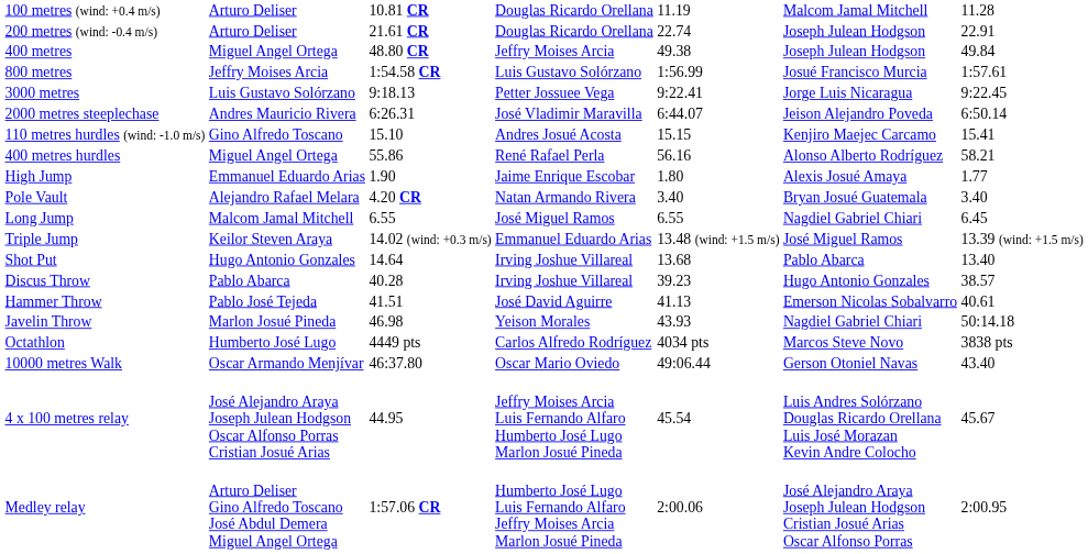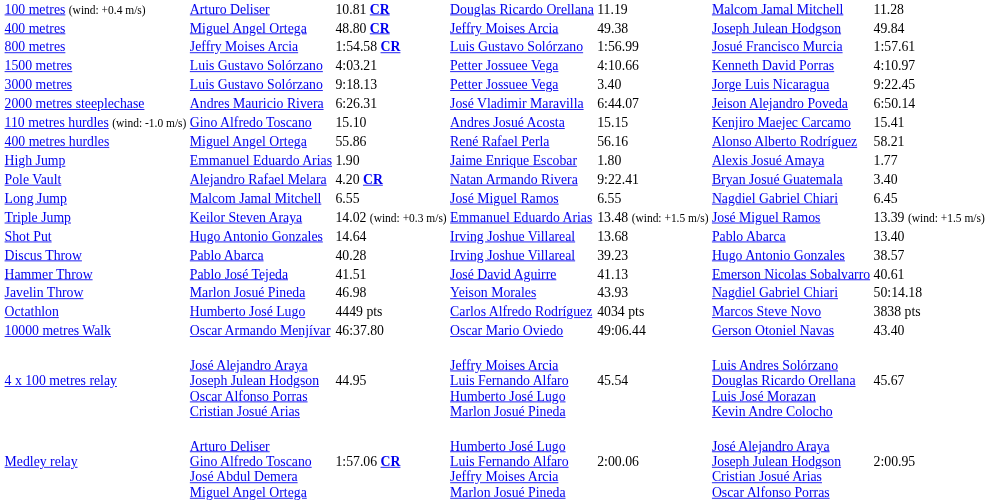 <table>
 <tr>
 <td><a href='#'>100 metres</a> <small>(wind: +0.4 m/s)</small></td>
 <td align=left><a href='#'>Arturo Deliser</a> <br> </td>
 <td>10.81 <a href='#'><strong>CR</strong></a></td>
 <td align=left><a href='#'>Douglas Ricardo Orellana</a> <br> </td>
 <td>11.19</td>
 <td align=left><a href='#'>Malcom Jamal Mitchell</a> <br> </td>
 <td>11.28</td>
-</tr>
-<tr>
-<td><a href='#'>200 metres</a> <small>(wind: -0.4 m/s)</small></td>
-<td align=left><a href='#'>Arturo Deliser</a> <br> </td>
-<td>21.61 <a href='#'><strong>CR</strong></a></td>
-<td align=left><a href='#'>Douglas Ricardo Orellana</a> <br> </td>
-<td>22.74</td>
-<td align=left><a href='#'>Joseph Julean Hodgson</a> <br> </td>
-<td>22.91</td>
 </tr>
 <tr>
 <td><a href='#'>400 metres</a></td>
 <td align=left><a href='#'>Miguel Angel Ortega</a> <br> </td>
 <td>48.80 <a href='#'><strong>CR</strong></a></td>
 <td align=left><a href='#'>Jeffry Moises Arcia</a> <br> </td>
 <td>49.38</td>
 <td align=left><a href='#'>Joseph Julean Hodgson</a> <br> </td>
 <td>49.84</td>
 </tr>
 <tr>
 <td><a href='#'>800 metres</a></td>
 <td align=left><a href='#'>Jeffry Moises Arcia</a> <br> </td>
 <td>1:54.58 <a href='#'><strong>CR</strong></a></td>
 <td align=left><a href='#'>Luis Gustavo Solórzano</a> <br> </td>
 <td>1:56.99</td>
 <td align=left><a href='#'>Josué Francisco Murcia</a> <br> </td>
 <td>1:57.61</td>
 </tr>
 <tr>
+<td><a href='#'>1500 metres</a></td>
+<td align=left><a href='#'>Luis Gustavo Solórzano</a> <br> </td>
+<td>4:03.21</td>
+<td align=left><a href='#'>Petter Jossuee Vega</a> <br> </td>
+<td>4:10.66</td>
+<td align=left><a href='#'>Kenneth David Porras</a> <br> </td>
+<td>4:10.97</td>
+</tr>
+<tr>
 <td><a href='#'>3000 metres</a></td>
 <td align=left><a href='#'>Luis Gustavo Solórzano</a> <br> </td>
 <td>9:18.13</td>
 <td align=left><a href='#'>Petter Jossuee Vega</a> <br> </td>
-<td>9:22.41</td>
+<td>3.40</td>
 <td align=left><a href='#'>Jorge Luis Nicaragua</a> <br> </td>
 <td>9:22.45</td>
 </tr>
 <tr>
 <td><a href='#'>2000 metres steeplechase</a></td>
 <td align=left><a href='#'>Andres Mauricio Rivera</a> <br> </td>
 <td>6:26.31</td>
 <td align=left><a href='#'>José Vladimir Maravilla</a> <br> </td>
 <td>6:44.07</td>
 <td align=left><a href='#'>Jeison Alejandro Poveda</a> <br> </td>
 <td>6:50.14</td>
 </tr>
 <tr>
 <td><a href='#'>110 metres hurdles</a> <small>(wind: -1.0 m/s)</small></td>
 <td align=left><a href='#'>Gino Alfredo Toscano</a> <br> </td>
 <td>15.10</td>
 <td align=left><a href='#'>Andres Josué Acosta</a> <br> </td>
 <td>15.15</td>
 <td align=left><a href='#'>Kenjiro Maejec Carcamo</a> <br> </td>
 <td>15.41</td>
 </tr>
 <tr>
 <td><a href='#'>400 metres hurdles</a></td>
 <td align=left><a href='#'>Miguel Angel Ortega</a> <br> </td>
 <td>55.86</td>
 <td align=left><a href='#'>René Rafael Perla</a> <br> </td>
 <td>56.16</td>
 <td align=left><a href='#'>Alonso Alberto Rodríguez</a> <br> </td>
 <td>58.21</td>
 </tr>
 <tr>
 <td><a href='#'>High Jump</a></td>
 <td align=left><a href='#'>Emmanuel Eduardo Arias</a> <br> </td>
 <td>1.90</td>
 <td align=left><a href='#'>Jaime Enrique Escobar</a> <br> </td>
 <td>1.80</td>
 <td align=left><a href='#'>Alexis Josué Amaya</a> <br> </td>
 <td>1.77</td>
 </tr>
 <tr>
 <td><a href='#'>Pole Vault</a></td>
 <td align=left><a href='#'>Alejandro Rafael Melara</a> <br> </td>
 <td>4.20 <a href='#'><strong>CR</strong></a></td>
 <td align=left><a href='#'>Natan Armando Rivera</a> <br> </td>
-<td>3.40</td>
+<td>9:22.41</td>
 <td align=left><a href='#'>Bryan Josué Guatemala</a> <br> </td>
 <td>3.40</td>
 </tr>
 <tr>
 <td><a href='#'>Long Jump</a></td>
 <td align=left><a href='#'>Malcom Jamal Mitchell</a> <br> </td>
 <td>6.55</td>
 <td align=left><a href='#'>José Miguel Ramos</a> <br> </td>
 <td>6.55</td>
 <td align=left><a href='#'>Nagdiel Gabriel Chiari</a> <br> </td>
 <td>6.45</td>
 </tr>
 <tr>
 <td><a href='#'>Triple Jump</a></td>
 <td align=left><a href='#'>Keilor Steven Araya</a> <br> </td>
 <td>14.02 <small>(wind: +0.3 m/s)</small></td>
 <td align=left><a href='#'>Emmanuel Eduardo Arias</a> <br> </td>
 <td>13.48 <small>(wind: +1.5 m/s)</small></td>
 <td align=left><a href='#'>José Miguel Ramos</a> <br> </td>
 <td>13.39 <small>(wind: +1.5 m/s)</small></td>
 </tr>
 <tr>
 <td><a href='#'>Shot Put</a></td>
 <td align=left><a href='#'>Hugo Antonio Gonzales</a> <br> </td>
 <td>14.64</td>
 <td align=left><a href='#'>Irving Joshue Villareal</a> <br> </td>
 <td>13.68</td>
 <td align=left><a href='#'>Pablo Abarca</a> <br> </td>
 <td>13.40</td>
 </tr>
 <tr>
 <td><a href='#'>Discus Throw</a></td>
 <td align=left><a href='#'>Pablo Abarca</a> <br> </td>
 <td>40.28</td>
 <td align=left><a href='#'>Irving Joshue Villareal</a> <br> </td>
 <td>39.23</td>
 <td align=left><a href='#'>Hugo Antonio Gonzales</a> <br> </td>
 <td>38.57</td>
 </tr>
 <tr>
 <td><a href='#'>Hammer Throw</a></td>
 <td align=left><a href='#'>Pablo José Tejeda</a> <br> </td>
 <td>41.51</td>
 <td align=left><a href='#'>José David Aguirre</a> <br> </td>
 <td>41.13</td>
 <td align=left><a href='#'>Emerson Nicolas Sobalvarro</a> <br> </td>
 <td>40.61</td>
 </tr>
 <tr>
 <td><a href='#'>Javelin Throw</a></td>
 <td align=left><a href='#'>Marlon Josué Pineda</a> <br> </td>
 <td>46.98</td>
 <td align=left><a href='#'>Yeison Morales</a> <br> </td>
 <td>43.93</td>
 <td align=left><a href='#'>Nagdiel Gabriel Chiari</a> <br> </td>
 <td>50:14.18</td>
 </tr>
 <tr>
 <td><a href='#'>Octathlon</a></td>
 <td align=left><a href='#'>Humberto José Lugo</a> <br> </td>
 <td>4449 pts</td>
 <td align=left><a href='#'>Carlos Alfredo Rodríguez</a> <br> </td>
 <td>4034 pts</td>
 <td align=left><a href='#'>Marcos Steve Novo</a> <br> </td>
 <td>3838 pts</td>
 </tr>
 <tr>
 <td><a href='#'>10000 metres Walk</a></td>
 <td align=left><a href='#'>Oscar Armando Menjívar</a> <br> </td>
 <td>46:37.80</td>
 <td align=left><a href='#'>Oscar Mario Oviedo</a> <br> </td>
 <td>49:06.44</td>
 <td align=left><a href='#'>Gerson Otoniel Navas</a> <br> </td>
 <td>43.40</td>
 </tr>
 <tr>
 <td><a href='#'>4 x 100 metres relay</a></td>
 <td> <br><a href='#'>José Alejandro Araya</a><br><a href='#'>Joseph Julean Hodgson</a><br><a href='#'>Oscar Alfonso Porras</a><br><a href='#'>Cristian Josué Arias</a></td>
 <td>44.95</td>
 <td> <br><a href='#'>Jeffry Moises Arcia</a><br><a href='#'>Luis Fernando Alfaro</a><br><a href='#'>Humberto José Lugo</a><br><a href='#'>Marlon Josué Pineda</a></td>
 <td>45.54</td>
 <td> <br><a href='#'>Luis Andres Solórzano</a><br><a href='#'>Douglas Ricardo Orellana</a><br><a href='#'>Luis José Morazan</a><br><a href='#'>Kevin Andre Colocho</a></td>
 <td>45.67</td>
 </tr>
 <tr>
 <td><a href='#'>Medley relay</a></td>
 <td> <br><a href='#'>Arturo Deliser</a><br><a href='#'>Gino Alfredo Toscano</a><br><a href='#'>José Abdul Demera</a><br><a href='#'>Miguel Angel Ortega</a></td>
 <td>1:57.06 <a href='#'><strong>CR</strong></a></td>
 <td> <br><a href='#'>Humberto José Lugo</a><br><a href='#'>Luis Fernando Alfaro</a><br><a href='#'>Jeffry Moises Arcia</a><br><a href='#'>Marlon Josué Pineda</a></td>
 <td>2:00.06</td>
 <td> <br><a href='#'>José Alejandro Araya</a><br><a href='#'>Joseph Julean Hodgson</a><br><a href='#'>Cristian Josué Arias</a><br><a href='#'>Oscar Alfonso Porras</a></td>
 <td>2:00.95</td>
 </tr>
 </table>
